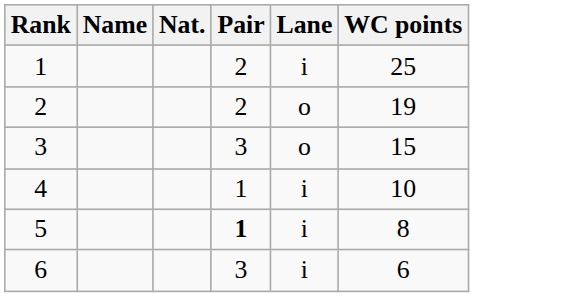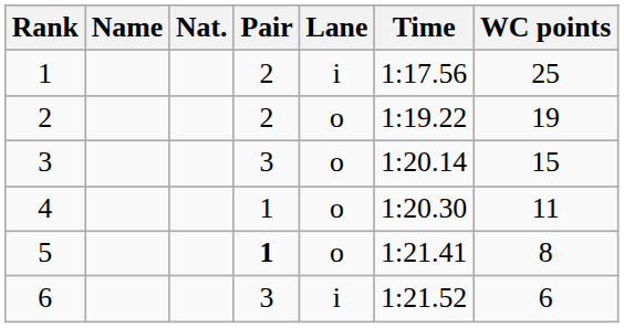 <table class="wikitable sortable" style="text-align:center">
 <tr>
 <th>Rank</th>
 <th>Name</th>
 <th>Nat.</th>
 <th>Pair</th>
 <th>Lane</th>
+<th>Time</th>
 <th>WC points</th>
 </tr>
 <tr>
 <td>1</td>
 <td align=left></td>
 <td></td>
 <td>2</td>
 <td>i</td>
+<td>1:17.56</td>
 <td>25</td>
 </tr>
 <tr>
 <td>2</td>
 <td align=left></td>
 <td></td>
 <td>2</td>
 <td>o</td>
+<td>1:19.22</td>
 <td>19</td>
 </tr>
 <tr>
 <td>3</td>
 <td align=left></td>
 <td></td>
 <td>3</td>
 <td>o</td>
+<td>1:20.14</td>
 <td>15</td>
 </tr>
 <tr>
 <td>4</td>
 <td align=left></td>
 <td></td>
 <td>1</td>
-<td>i</td>
-<td>10</td>
+<td>o</td>
+<td>1:20.30</td>
+<td>11</td>
 </tr>
 <tr>
 <td>5</td>
 <td align=left></td>
 <td></td>
 <td><strong>1</strong></td>
-<td>i</td>
+<td>o</td>
+<td>1:21.41</td>
 <td>8</td>
 </tr>
 <tr>
 <td>6</td>
 <td align=left></td>
 <td></td>
 <td>3</td>
 <td>i</td>
+<td>1:21.52</td>
 <td>6</td>
 </tr>
 </table>
